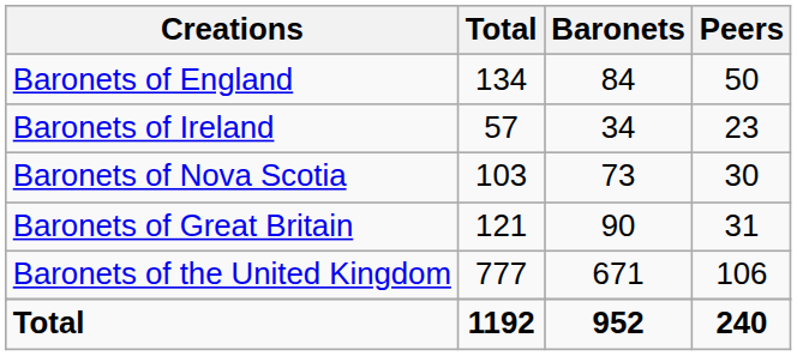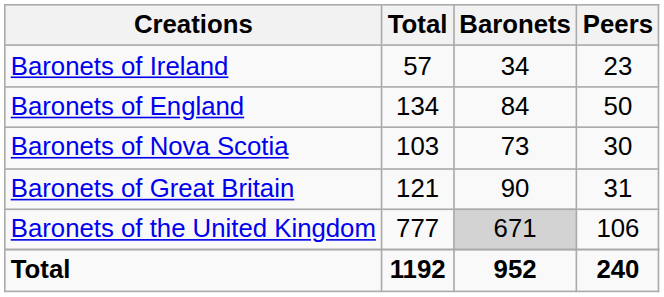 <table class="wikitable floatright">
 <tr>
 <th scope="col">Creations</th>
 <th scope="col">Total</th>
 <th scope="col">Baronets</th>
 <th scope="col">Peers</th>
 </tr>
 <tr>
+<td><a href='#'>Baronets of Ireland</a></td>
+<td align="center">57</td>
+<td align="center">34</td>
+<td align="center">23</td>
+</tr>
+<tr>
 <td><a href='#'>Baronets of England</a></td>
 <td align="center">134</td>
 <td align="center">84</td>
 <td align="center">50</td>
-</tr>
-<tr>
-<td><a href='#'>Baronets of Ireland</a></td>
-<td align="center">57</td>
-<td align="center">34</td>
-<td align="center">23</td>
 </tr>
 <tr>
 <td><a href='#'>Baronets of Nova Scotia</a></td>
 <td align="center">103</td>
 <td align="center">73</td>
 <td align="center">30</td>
 </tr>
 <tr>
 <td><a href='#'>Baronets of Great Britain</a></td>
 <td align="center">121</td>
 <td align="center">90</td>
 <td align="center">31</td>
 </tr>
 <tr>
 <td><a href='#'>Baronets of the United Kingdom</a></td>
 <td align="center">777</td>
-<td align="center">671</td>
+<td align="center" style="background: lightgrey;">671</td>
 <td align="center">106</td>
 </tr>
 <tr>
 </tr>
 <tr style="font-weight: bold;">
 <td>Total</td>
 <td align="center">1192</td>
 <td align="center">952</td>
 <td align="center">240</td>
 </tr>
 </table>
